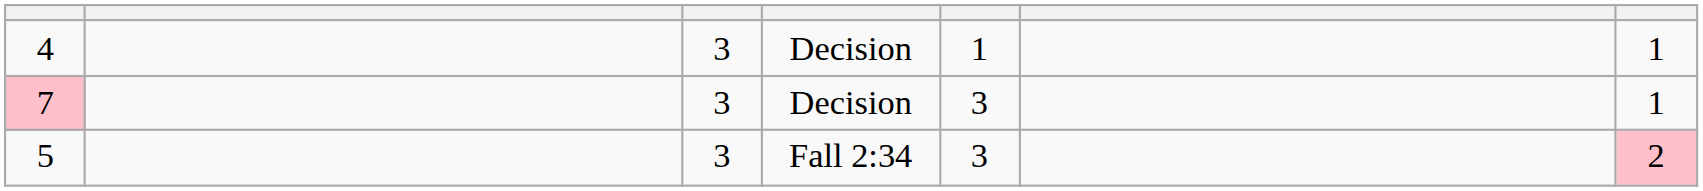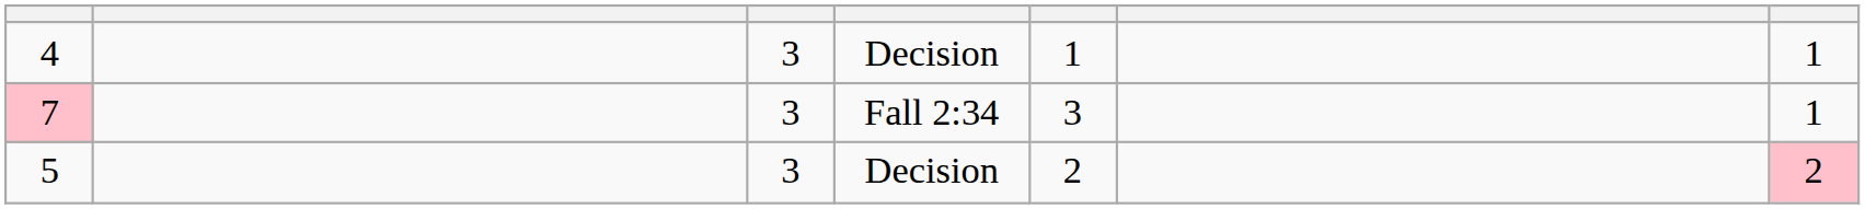 <table class="wikitable" style="text-align: center;">
 <tr>
 <th width=30></th>
 <th width=270></th>
 <th width=30></th>
 <th width=75></th>
 <th width=30></th>
 <th width=270></th>
 <th width=30></th>
 </tr>
 <tr>
 <td>4</td>
 <td align=left></td>
 <td>3</td>
 <td>Decision</td>
 <td>1</td>
 <td align=left><strong></strong></td>
 <td>1</td>
 </tr>
 <tr>
 <td bgcolor=pink>7</td>
 <td align=left></td>
 <td>3</td>
-<td>Decision</td>
+<td>Fall 2:34</td>
 <td>3</td>
 <td align=left><strong></strong></td>
 <td>1</td>
 </tr>
 <tr>
 <td>5</td>
 <td align=left><strong></strong></td>
 <td>3</td>
-<td>Fall 2:34</td>
-<td>3</td>
+<td>Decision</td>
+<td>2</td>
 <td align=left></td>
 <td bgcolor=pink>2</td>
 </tr>
 </table>
